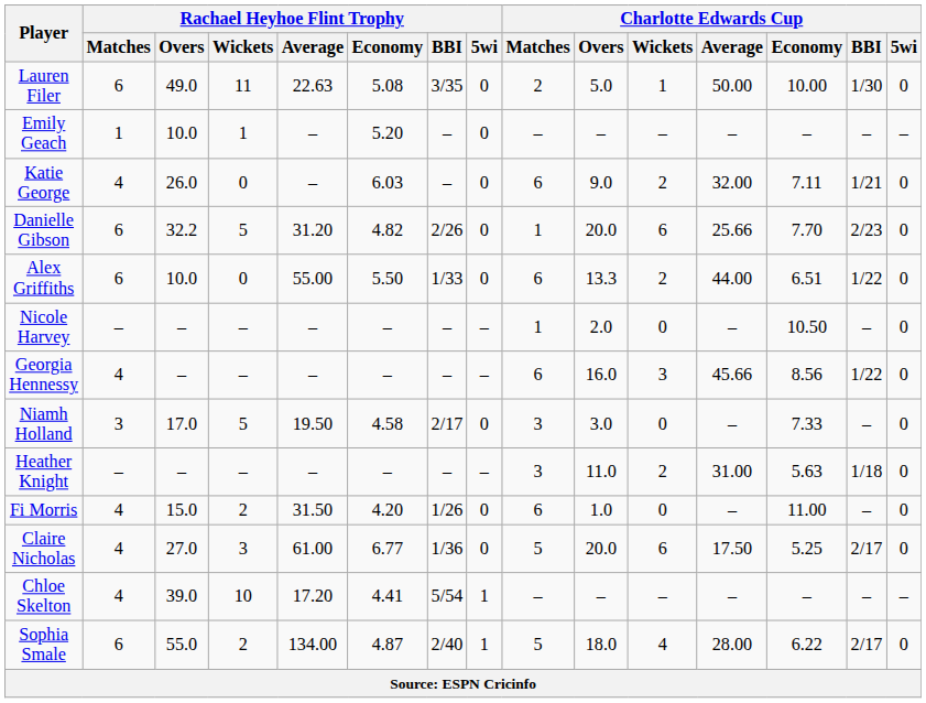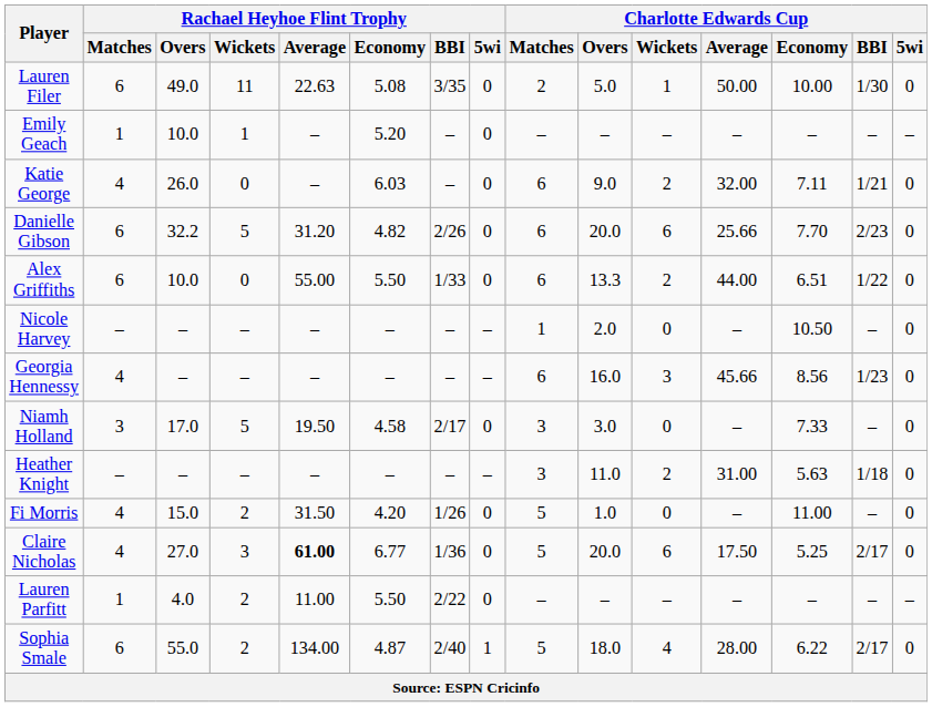 <table class="wikitable" style="text-align:center; width:86%;">
 <tr>
 <th rowspan=2>Player</th>
 <th colspan=7><a href='#'>Rachael Heyhoe Flint Trophy</a></th>
 <th colspan=7><a href='#'>Charlotte Edwards Cup</a></th>
 </tr>
 <tr>
 <th>Matches</th>
 <th>Overs</th>
 <th>Wickets</th>
 <th>Average</th>
 <th>Economy</th>
 <th>BBI</th>
 <th>5wi</th>
 <th>Matches</th>
 <th>Overs</th>
 <th>Wickets</th>
 <th>Average</th>
 <th>Economy</th>
 <th>BBI</th>
 <th>5wi</th>
 </tr>
 <tr>
 <td><a href='#'>Lauren Filer</a></td>
 <td>6</td>
 <td>49.0</td>
 <td>11</td>
 <td>22.63</td>
 <td>5.08</td>
 <td>3/35</td>
 <td>0</td>
 <td>2</td>
 <td>5.0</td>
 <td>1</td>
 <td>50.00</td>
 <td>10.00</td>
 <td>1/30</td>
 <td>0</td>
 </tr>
 <tr>
 <td><a href='#'>Emily Geach</a></td>
 <td>1</td>
 <td>10.0</td>
 <td>1</td>
 <td>–</td>
 <td>5.20</td>
 <td>–</td>
 <td>0</td>
 <td>–</td>
 <td>–</td>
 <td>–</td>
 <td>–</td>
 <td>–</td>
 <td>–</td>
 <td>–</td>
 </tr>
 <tr>
 <td><a href='#'>Katie George</a></td>
 <td>4</td>
 <td>26.0</td>
 <td>0</td>
 <td>–</td>
 <td>6.03</td>
 <td>–</td>
 <td>0</td>
 <td>6</td>
 <td>9.0</td>
 <td>2</td>
 <td>32.00</td>
 <td>7.11</td>
 <td>1/21</td>
 <td>0</td>
 </tr>
 <tr>
 <td><a href='#'>Danielle Gibson</a></td>
 <td>6</td>
 <td>32.2</td>
 <td>5</td>
 <td>31.20</td>
 <td>4.82</td>
 <td>2/26</td>
 <td>0</td>
-<td>1</td>
+<td>6</td>
 <td>20.0</td>
 <td>6</td>
 <td>25.66</td>
 <td>7.70</td>
 <td>2/23</td>
 <td>0</td>
 </tr>
 <tr>
 <td><a href='#'>Alex Griffiths</a></td>
 <td>6</td>
 <td>10.0</td>
 <td>0</td>
 <td>55.00</td>
 <td>5.50</td>
 <td>1/33</td>
 <td>0</td>
 <td>6</td>
 <td>13.3</td>
 <td>2</td>
 <td>44.00</td>
 <td>6.51</td>
 <td>1/22</td>
 <td>0</td>
 </tr>
 <tr>
 <td><a href='#'>Nicole Harvey</a></td>
 <td>–</td>
 <td>–</td>
 <td>–</td>
 <td>–</td>
 <td>–</td>
 <td>–</td>
 <td>–</td>
 <td>1</td>
 <td>2.0</td>
 <td>0</td>
 <td>–</td>
 <td>10.50</td>
 <td>–</td>
 <td>0</td>
 </tr>
 <tr>
 <td><a href='#'>Georgia Hennessy</a></td>
 <td>4</td>
 <td>–</td>
 <td>–</td>
 <td>–</td>
 <td>–</td>
 <td>–</td>
 <td>–</td>
 <td>6</td>
 <td>16.0</td>
 <td>3</td>
 <td>45.66</td>
 <td>8.56</td>
-<td>1/22</td>
+<td>1/23</td>
 <td>0</td>
 </tr>
 <tr>
 <td><a href='#'>Niamh Holland</a></td>
 <td>3</td>
 <td>17.0</td>
 <td>5</td>
 <td>19.50</td>
 <td>4.58</td>
 <td>2/17</td>
 <td>0</td>
 <td>3</td>
 <td>3.0</td>
 <td>0</td>
 <td>–</td>
 <td>7.33</td>
 <td>–</td>
 <td>0</td>
 </tr>
 <tr>
 <td><a href='#'>Heather Knight</a></td>
 <td>–</td>
 <td>–</td>
 <td>–</td>
 <td>–</td>
 <td>–</td>
 <td>–</td>
 <td>–</td>
 <td>3</td>
 <td>11.0</td>
 <td>2</td>
 <td>31.00</td>
 <td>5.63</td>
 <td>1/18</td>
 <td>0</td>
 </tr>
 <tr>
 <td><a href='#'>Fi Morris</a></td>
 <td>4</td>
 <td>15.0</td>
 <td>2</td>
 <td>31.50</td>
 <td>4.20</td>
 <td>1/26</td>
 <td>0</td>
-<td>6</td>
+<td>5</td>
 <td>1.0</td>
 <td>0</td>
 <td>–</td>
 <td>11.00</td>
 <td>–</td>
 <td>0</td>
 </tr>
 <tr>
 <td><a href='#'>Claire Nicholas</a></td>
 <td>4</td>
 <td>27.0</td>
 <td>3</td>
-<td>61.00</td>
+<td><strong>61.00</strong></td>
 <td>6.77</td>
 <td>1/36</td>
 <td>0</td>
 <td>5</td>
 <td>20.0</td>
 <td>6</td>
 <td>17.50</td>
 <td>5.25</td>
 <td>2/17</td>
 <td>0</td>
 </tr>
 <tr>
-<td><a href='#'>Chloe Skelton</a></td>
-<td>4</td>
-<td>39.0</td>
-<td>10</td>
-<td>17.20</td>
-<td>4.41</td>
-<td>5/54</td>
+<td><a href='#'>Lauren Parfitt</a></td>
 <td>1</td>
+<td>4.0</td>
+<td>2</td>
+<td>11.00</td>
+<td>5.50</td>
+<td>2/22</td>
+<td>0</td>
 <td>–</td>
 <td>–</td>
 <td>–</td>
 <td>–</td>
 <td>–</td>
 <td>–</td>
 <td>–</td>
 </tr>
 <tr>
 <td><a href='#'>Sophia Smale</a></td>
 <td>6</td>
 <td>55.0</td>
 <td>2</td>
 <td>134.00</td>
 <td>4.87</td>
 <td>2/40</td>
 <td>1</td>
 <td>5</td>
 <td>18.0</td>
 <td>4</td>
 <td>28.00</td>
 <td>6.22</td>
 <td>2/17</td>
 <td>0</td>
 </tr>
 <tr>
 <th colspan="15"><small>Source: ESPN Cricinfo</small></th>
 </tr>
 </table>
